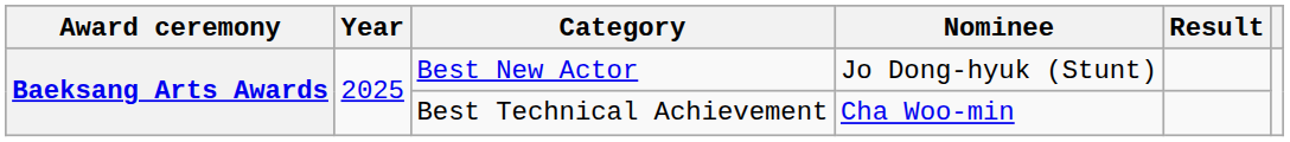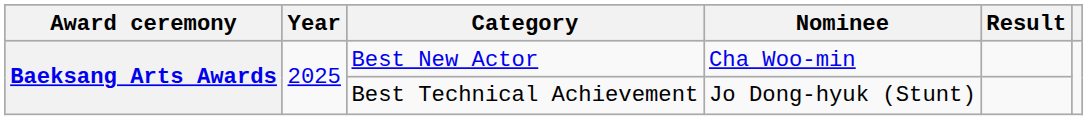 <table class="wikitable plainrowheaders sortable">
 <tr>
 <th scope="col">Award ceremony</th>
 <th scope="col">Year</th>
 <th scope="col">Category</th>
 <th scope="col">Nominee</th>
 <th scope="col">Result</th>
 <th scope="col" class="unsortable"></th>
 </tr>
 <tr>
 <th scope="row" rowspan="4"><a href='#'>Baeksang Arts Awards</a></th>
 <td rowspan="4" style="text-align:center"><a href='#'>2025</a></td>
 <td><a href='#'>Best New Actor</a></td>
-<td>Jo Dong-hyuk (Stunt)</td>
+<td><a href='#'>Cha Woo-min</a></td>
 <td></td>
 <td rowspan="4" style="text-align:center"></td>
 </tr>
 <tr>
 <td>Best Technical Achievement</td>
-<td><a href='#'>Cha Woo-min</a></td>
+<td>Jo Dong-hyuk (Stunt)</td>
 <td></td>
 </tr>
 </table>
